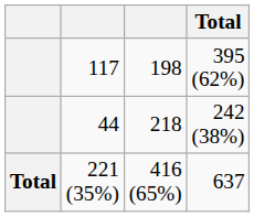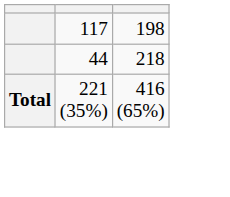 <table class="wikitable"  style="text-align: right;">
 <tr>
 <th></th>
 <th></th>
 <th></th>
-<th>Total</th>
 </tr>
 <tr>
 <th></th>
 <td>117</td>
 <td>198</td>
-<td>395<br>(62%)</td>
 </tr>
 <tr>
 <th></th>
 <td>44</td>
 <td>218</td>
-<td>242<br>(38%)</td>
 </tr>
 <tr>
 <th>Total</th>
 <td>221<br>(35%)</td>
 <td>416<br>(65%)</td>
-<td>637</td>
 </tr>
 </table>
